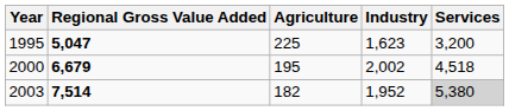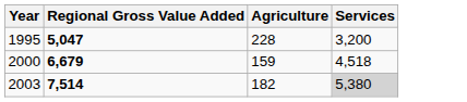 <table class="wikitable">
 <tr>
 <th>Year</th>
 <th>Regional Gross Value Added</th>
 <th>Agriculture</th>
-<th>Industry</th>
 <th>Services</th>
 </tr>
 <tr>
 <td>1995</td>
 <td><strong>5,047</strong></td>
-<td>225</td>
-<td>1,623</td>
+<td>228</td>
 <td>3,200</td>
 </tr>
 <tr>
 <td>2000</td>
 <td><strong>6,679</strong></td>
-<td>195</td>
-<td>2,002</td>
+<td>159</td>
 <td>4,518</td>
 </tr>
 <tr>
 <td>2003</td>
 <td><strong>7,514</strong></td>
 <td>182</td>
-<td>1,952</td>
 <td style="background: lightgrey;">5,380</td>
 </tr>
 </table>
